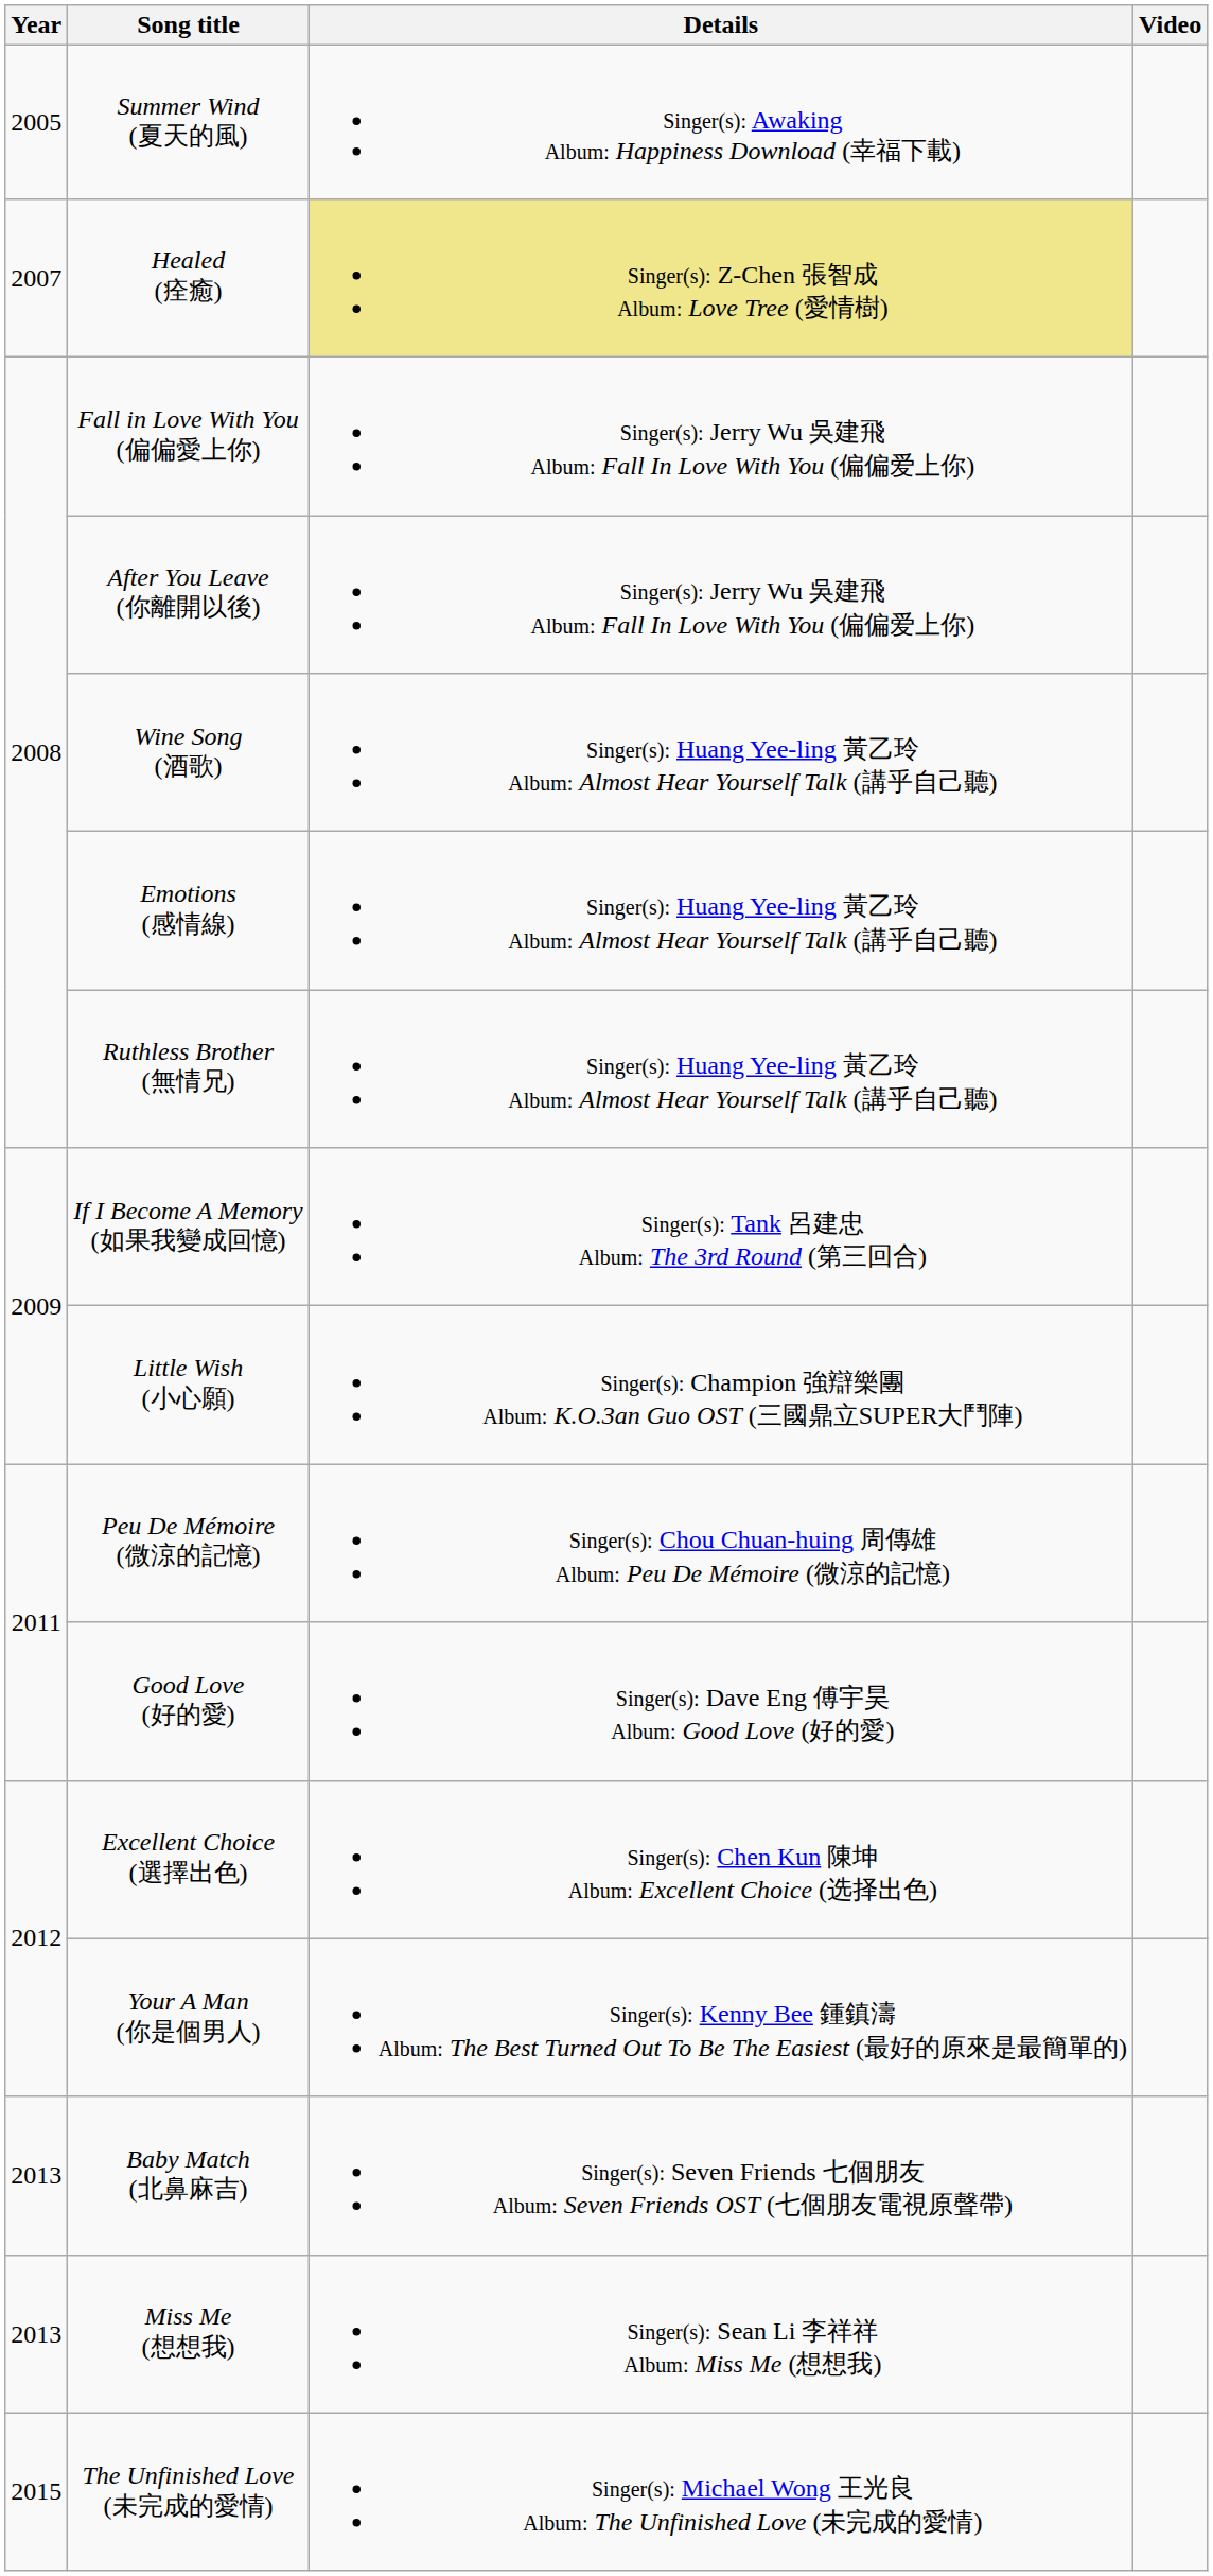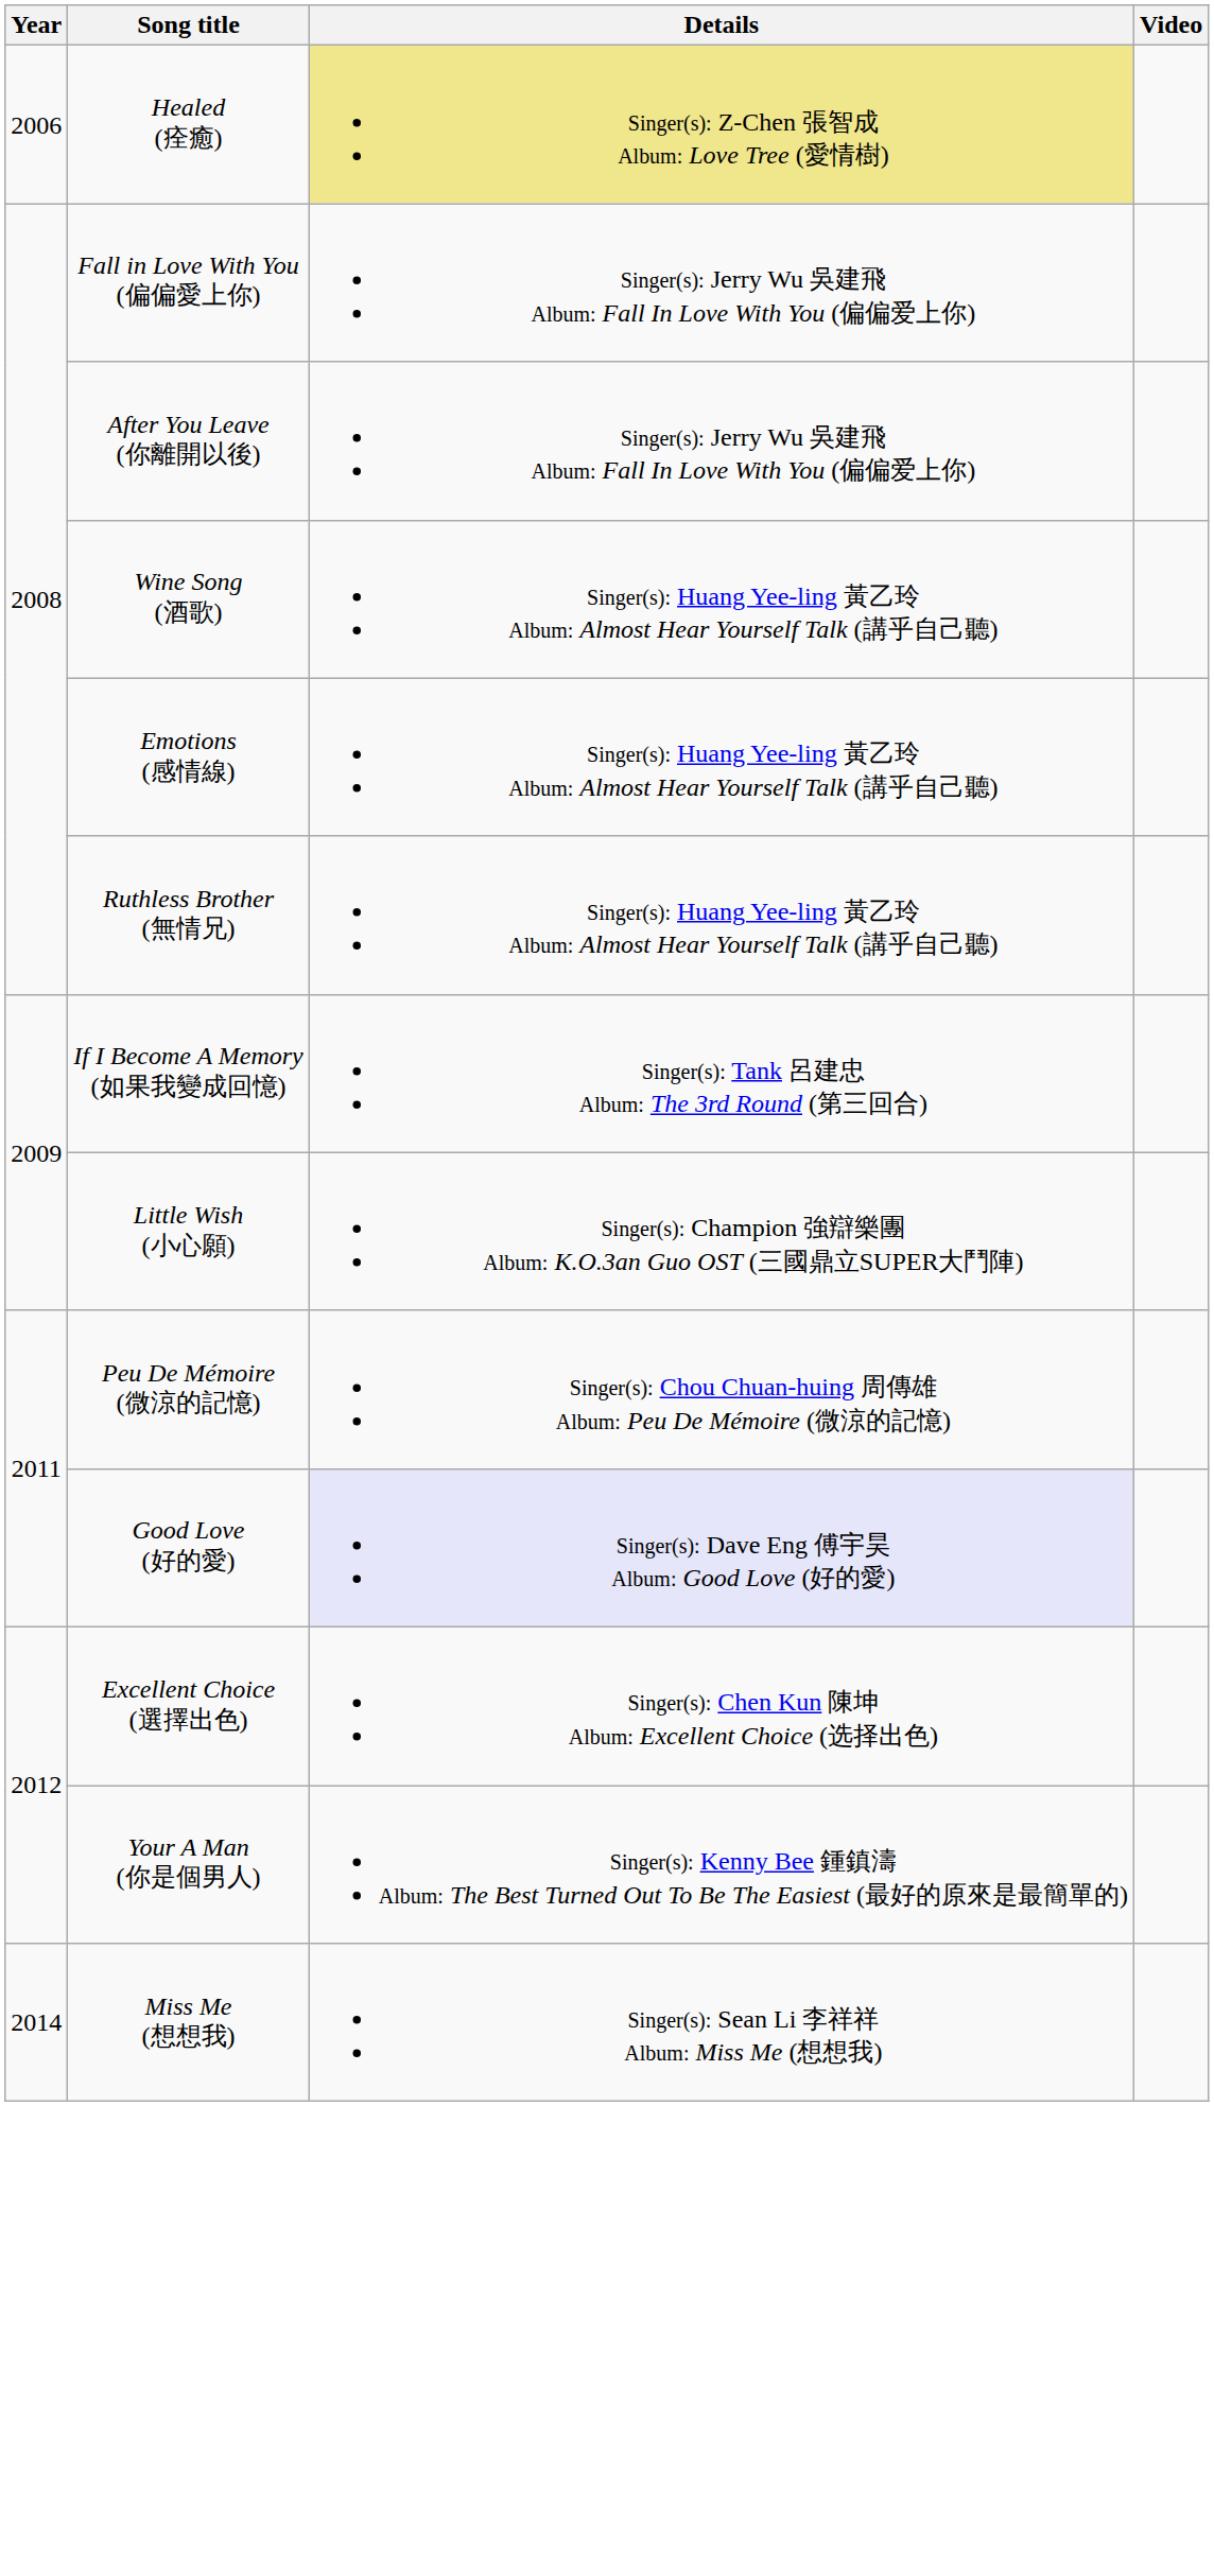 <table class="wikitable sortable">
 <tr>
 <th>Year</th>
 <th>Song title</th>
 <th>Details</th>
 <th>Video</th>
 </tr>
 <tr align=center>
-<td>2005</td>
-<td><em>Summer Wind</em><br>(夏天的風)</td>
-<td><br><ul><li><small>Singer(s):</small> <a href='#'>Awaking</a></li><li><small>Album:</small> <em>Happiness Download</em> (幸福下載)</li></ul></td>
-<td></td>
-</tr>
-<tr align=center>
-<td>2007</td>
+<td>2006</td>
 <td><em>Healed</em><br>(痊癒)</td>
 <td style="background: khaki;"><br><ul><li><small>Singer(s):</small> Z-Chen 張智成</li><li><small>Album:</small> <em>Love Tree</em> (愛情樹)</li></ul></td>
 <td></td>
 </tr>
 <tr align=center>
 <td rowspan=5>2008</td>
 <td><em>Fall in Love With You</em><br>(偏偏愛上你)</td>
 <td><br><ul><li><small>Singer(s):</small> Jerry Wu 吳建飛</li><li><small>Album:</small> <em>Fall In Love With You</em> (偏偏爱上你)</li></ul></td>
 <td></td>
 </tr>
 <tr align=center>
 <td><em>After You Leave</em><br>(你離開以後)</td>
 <td><br><ul><li><small>Singer(s):</small> Jerry Wu 吳建飛</li><li><small>Album:</small> <em>Fall In Love With You</em> (偏偏爱上你)</li></ul></td>
 <td></td>
 </tr>
 <tr align=center>
 <td><em>Wine Song</em><br>(酒歌)</td>
 <td><br><ul><li><small>Singer(s):</small> <a href='#'>Huang Yee-ling</a> 黃乙玲</li><li><small>Album:</small> <em>Almost Hear Yourself Talk</em> (講乎自己聽)</li></ul></td>
 <td></td>
 </tr>
 <tr align=center>
 <td><em>Emotions</em><br>(感情線)</td>
 <td><br><ul><li><small>Singer(s):</small> <a href='#'>Huang Yee-ling</a> 黃乙玲</li><li><small>Album:</small> <em>Almost Hear Yourself Talk</em> (講乎自己聽)</li></ul></td>
 <td></td>
 </tr>
 <tr align=center>
 <td><em>Ruthless Brother</em><br>(無情兄)</td>
 <td><br><ul><li><small>Singer(s):</small> <a href='#'>Huang Yee-ling</a> 黃乙玲</li><li><small>Album:</small> <em>Almost Hear Yourself Talk</em> (講乎自己聽)</li></ul></td>
 <td></td>
 </tr>
 <tr align=center>
 <td rowspan=2>2009</td>
 <td><em>If I Become A Memory</em><br>(如果我變成回憶)</td>
 <td><br><ul><li><small>Singer(s):</small> <a href='#'>Tank</a> 呂建忠</li><li><small>Album:</small> <em><a href='#'>The 3rd Round</a></em> (第三回合)</li></ul></td>
 <td></td>
 </tr>
 <tr align=center>
 <td><em>Little Wish</em><br>(小心願)</td>
 <td><br><ul><li><small>Singer(s):</small> Champion 強辯樂團</li><li><small>Album:</small> <em>K.O.3an Guo OST</em> (三國鼎立SUPER大鬥陣)</li></ul></td>
 <td></td>
 </tr>
 <tr align=center>
 <td rowspan=2>2011</td>
 <td><em>Peu De Mémoire</em><br>(微涼的記憶)</td>
 <td><br><ul><li><small>Singer(s):</small> <a href='#'>Chou Chuan-huing</a> 周傳雄</li><li><small>Album:</small> <em>Peu De Mémoire</em> (微涼的記憶)</li></ul></td>
 <td></td>
 </tr>
 <tr align=center>
 <td><em>Good Love</em><br>(好的愛)</td>
-<td><br><ul><li><small>Singer(s):</small> Dave Eng 傅宇昊</li><li><small>Album:</small> <em>Good Love</em> (好的愛)</li></ul></td>
+<td style="background: lavender;"><br><ul><li><small>Singer(s):</small> Dave Eng 傅宇昊</li><li><small>Album:</small> <em>Good Love</em> (好的愛)</li></ul></td>
 <td></td>
 </tr>
 <tr align=center>
 <td rowspan=2>2012</td>
 <td><em>Excellent Choice</em><br>(選擇出色)</td>
 <td><br><ul><li><small>Singer(s):</small> <a href='#'>Chen Kun</a> 陳坤</li><li><small>Album:</small> <em>Excellent Choice</em> (选择出色)</li></ul></td>
 <td></td>
 </tr>
 <tr align=center>
 <td><em>Your A Man</em><br>(你是個男人)</td>
 <td><br><ul><li><small>Singer(s):</small> <a href='#'>Kenny Bee</a> 鍾鎮濤</li><li><small>Album:</small> <em>The Best Turned Out To Be The Easiest</em> (最好的原來是最簡單的)</li></ul></td>
 <td></td>
 </tr>
 <tr align=center>
-<td>2013</td>
-<td><em>Baby Match</em><br>(北鼻麻吉)</td>
-<td><br><ul><li><small>Singer(s):</small> Seven Friends 七個朋友</li><li><small>Album:</small> <em>Seven Friends OST</em> (七個朋友電視原聲帶)</li></ul></td>
-<td></td>
-</tr>
-<tr align=center>
-<td>2013</td>
+<td>2014</td>
 <td><em>Miss Me</em><br>(想想我)</td>
 <td><br><ul><li><small>Singer(s):</small> Sean Li 李祥祥</li><li><small>Album:</small> <em>Miss Me</em> (想想我)</li></ul></td>
 <td></td>
 </tr>
-<tr align=center>
-<td>2015</td>
-<td><em>The Unfinished Love</em><br>(未完成的愛情)</td>
-<td><br><ul><li><small>Singer(s):</small> <a href='#'>Michael Wong</a> 王光良</li><li><small>Album:</small> <em>The Unfinished Love</em> (未完成的愛情)</li></ul></td>
-<td></td>
-</tr>
 </table>
